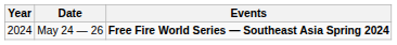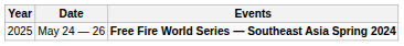 <table class="wikitable sortable">
 <tr>
 <th>Year</th>
 <th>Date</th>
 <th>Events</th>
 </tr>
 <tr>
-<td>2024</td>
+<td>2025</td>
 <td>May 24 — 26</td>
 <td><strong>Free Fire World Series — Southeast Asia Spring 2024</strong></td>
 </tr>
 </table>
